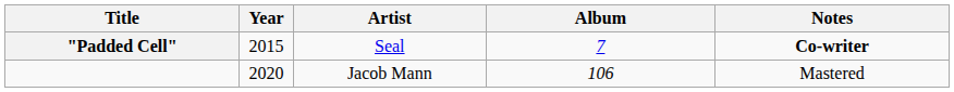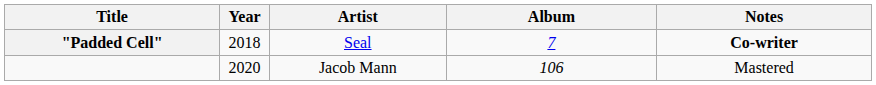 <table class="wikitable plainrowheaders" style="text-align:center;">
 <tr>
 <th scope="col" style="width:18em;">Title</th>
 <th scope="col" style="width:3em;">Year</th>
 <th scope="col" style="width:15em;">Artist</th>
 <th scope="col" style="width:18em;">Album</th>
 <th scope="col" style="width:18em;">Notes</th>
 </tr>
 <tr>
 <th scope="row">"Padded Cell"</th>
-<td>2015</td>
+<td>2018</td>
 <td><a href='#'>Seal</a></td>
 <td><em><a href='#'>7</a></em></td>
 <td><strong>Co-writer</strong></td>
 </tr>
 <tr>
 <td></td>
 <td>2020</td>
 <td>Jacob Mann</td>
 <td><em>106</em></td>
 <td>Mastered</td>
 </tr>
 </table>
